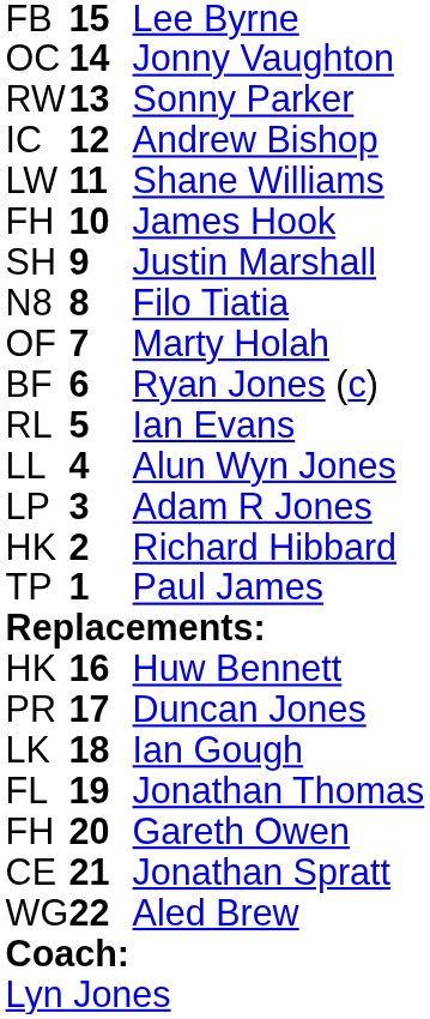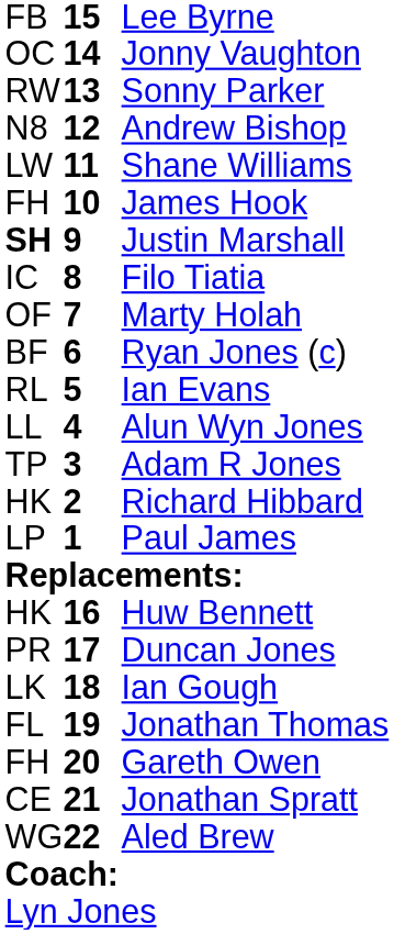 <table style="font-size: 90%" cellspacing="0" cellpadding="0" align="center">
 <tr>
 <th width="25"></th>
 <th width="25"></th>
 </tr>
 <tr>
 <td>FB</td>
 <td><strong>15</strong></td>
 <td> <a href='#'>Lee Byrne</a></td>
 </tr>
 <tr>
 <td>OC</td>
 <td><strong>14</strong></td>
 <td> <a href='#'>Jonny Vaughton</a></td>
 </tr>
 <tr>
 <td>RW</td>
 <td><strong>13</strong></td>
 <td> <a href='#'>Sonny Parker</a></td>
 </tr>
 <tr>
-<td>IC</td>
+<td>N8</td>
 <td><strong>12</strong></td>
 <td> <a href='#'>Andrew Bishop</a></td>
 </tr>
 <tr>
 <td>LW</td>
 <td><strong>11</strong></td>
 <td> <a href='#'>Shane Williams</a></td>
 </tr>
 <tr>
 <td>FH</td>
 <td><strong>10</strong></td>
 <td> <a href='#'>James Hook</a></td>
 </tr>
 <tr>
-<td>SH</td>
+<td><strong>SH</strong></td>
 <td><strong>9</strong></td>
 <td> <a href='#'>Justin Marshall</a></td>
 </tr>
 <tr>
-<td>N8</td>
+<td>IC</td>
 <td><strong>8</strong></td>
 <td> <a href='#'>Filo Tiatia</a></td>
 </tr>
 <tr>
 <td>OF</td>
 <td><strong>7</strong></td>
 <td> <a href='#'>Marty Holah</a></td>
 </tr>
 <tr>
 <td>BF</td>
 <td><strong>6</strong></td>
 <td> <a href='#'>Ryan Jones</a> (<a href='#'>c</a>)</td>
 </tr>
 <tr>
 <td>RL</td>
 <td><strong>5</strong></td>
 <td> <a href='#'>Ian Evans</a></td>
 </tr>
 <tr>
 <td>LL</td>
 <td><strong>4</strong></td>
 <td> <a href='#'>Alun Wyn Jones</a></td>
 </tr>
 <tr>
-<td>LP</td>
+<td>TP</td>
 <td><strong>3</strong></td>
 <td> <a href='#'>Adam R Jones</a></td>
 </tr>
 <tr>
 <td>HK</td>
 <td><strong>2</strong></td>
 <td> <a href='#'>Richard Hibbard</a></td>
 </tr>
 <tr>
-<td>TP</td>
+<td>LP</td>
 <td><strong>1</strong></td>
 <td> <a href='#'>Paul James</a></td>
 </tr>
 <tr>
 <td colspan=3><strong>Replacements:</strong></td>
 </tr>
 <tr>
 <td>HK</td>
 <td><strong>16</strong></td>
 <td> <a href='#'>Huw Bennett</a></td>
 </tr>
 <tr>
 <td>PR</td>
 <td><strong>17</strong></td>
 <td> <a href='#'>Duncan Jones</a></td>
 </tr>
 <tr>
 <td>LK</td>
 <td><strong>18</strong></td>
 <td> <a href='#'>Ian Gough</a></td>
 </tr>
 <tr>
 <td>FL</td>
 <td><strong>19</strong></td>
 <td> <a href='#'>Jonathan Thomas</a></td>
 </tr>
 <tr>
 <td>FH</td>
 <td><strong>20</strong></td>
 <td> <a href='#'>Gareth Owen</a></td>
 </tr>
 <tr>
 <td>CE</td>
 <td><strong>21</strong></td>
 <td> <a href='#'>Jonathan Spratt</a></td>
 </tr>
 <tr>
 <td>WG</td>
 <td><strong>22</strong></td>
 <td> <a href='#'>Aled Brew</a></td>
 </tr>
 <tr>
 <td colspan=3><strong>Coach:</strong></td>
 </tr>
 <tr>
 <td colspan="4"> <a href='#'>Lyn Jones</a></td>
 </tr>
 </table>
